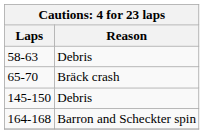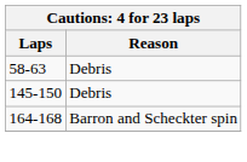 <table class="wikitable">
 <tr>
 <th colspan=2>Cautions: 4 for 23 laps</th>
 </tr>
 <tr>
 <th>Laps</th>
 <th>Reason</th>
 </tr>
 <tr>
 <td>58-63</td>
 <td>Debris</td>
 </tr>
 <tr>
-<td>65-70</td>
-<td>Bräck crash</td>
-</tr>
-<tr>
 <td>145-150</td>
 <td>Debris</td>
 </tr>
 <tr>
 <td>164-168</td>
 <td>Barron and Scheckter spin</td>
 </tr>
 <tr>
 </tr>
 </table>
